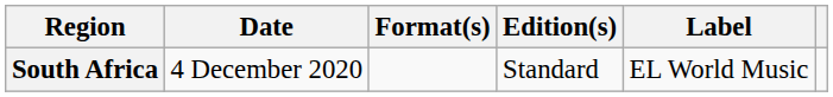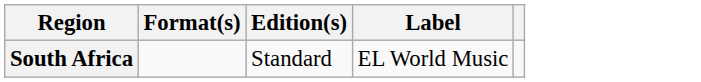 <table class="wikitable plainrowheaders">
 <tr>
 <th scope="col">Region</th>
-<th scope="col">Date</th>
 <th scope="col">Format(s)</th>
 <th scope="col">Edition(s)</th>
 <th scope="col">Label</th>
 <th scope="col"></th>
 </tr>
 <tr>
 <th scope="row">South Africa</th>
-<td>4 December 2020</td>
 <td></td>
 <td>Standard</td>
 <td>EL World Music</td>
 <td></td>
 </tr>
 </table>
